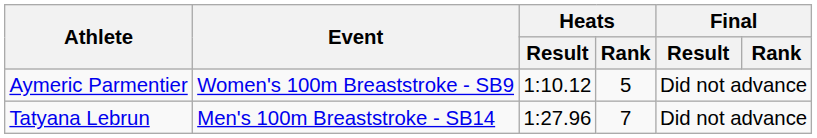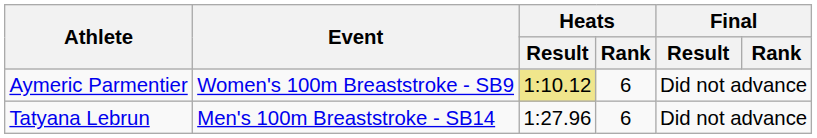 <table class=wikitable style="font-size:95%">
 <tr>
 <th rowspan="2">Athlete</th>
 <th rowspan="2">Event</th>
 <th colspan="2">Heats</th>
 <th colspan="2">Final</th>
 </tr>
 <tr>
 <th>Result</th>
 <th>Rank</th>
 <th>Result</th>
 <th>Rank</th>
 </tr>
 <tr align=center>
 <td align=left><a href='#'>Aymeric Parmentier</a></td>
 <td align=left><a href='#'>Women's 100m Breaststroke - SB9</a></td>
-<td>1:10.12</td>
-<td>5</td>
+<td style="background: khaki;">1:10.12</td>
+<td>6</td>
 <td colspan=2>Did not advance</td>
 </tr>
 <tr align=center>
 <td align=left><a href='#'>Tatyana Lebrun</a></td>
 <td align=left><a href='#'>Men's 100m Breaststroke - SB14</a></td>
 <td>1:27.96</td>
-<td>7</td>
+<td>6</td>
 <td colspan=2>Did not advance</td>
 </tr>
 </table>
